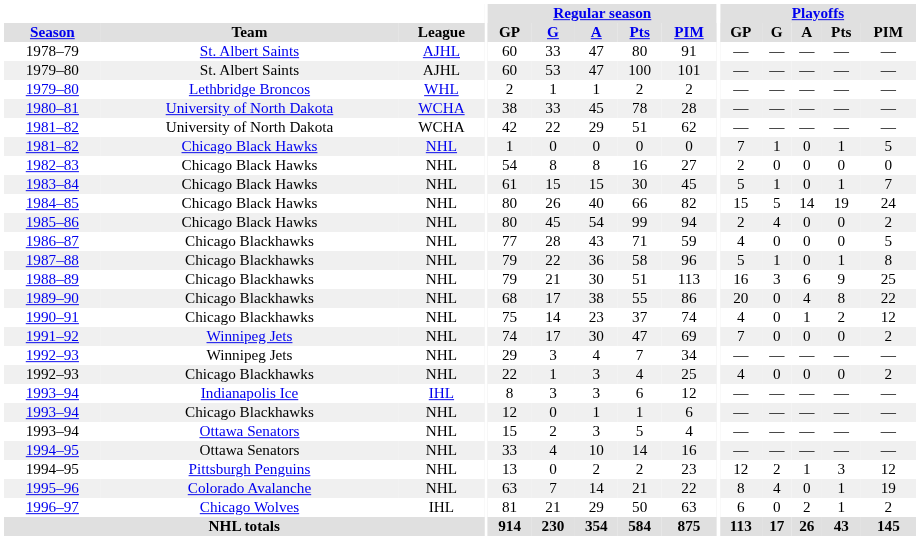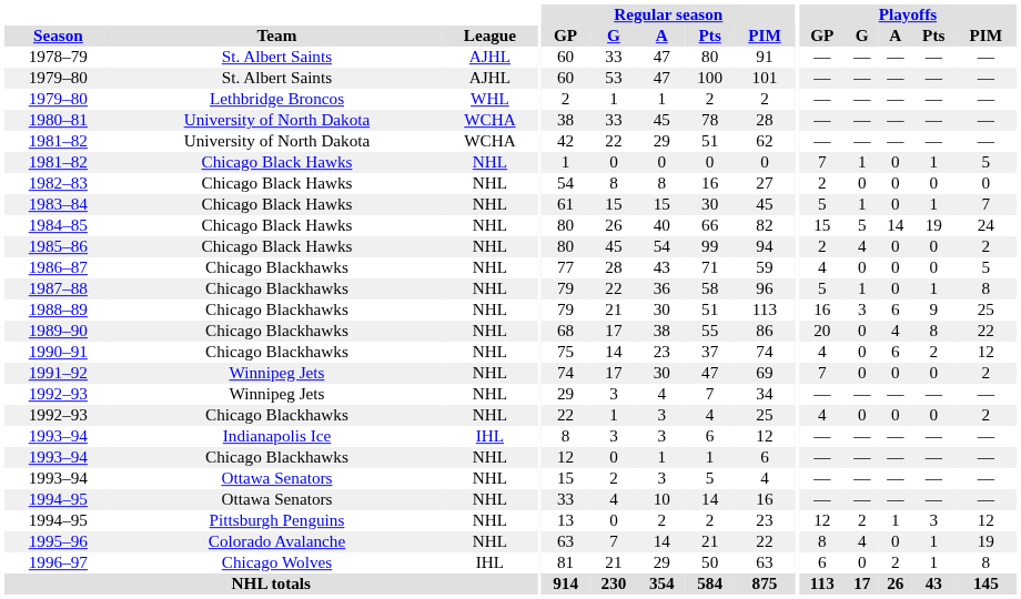 <table border="0" cellpadding="1" cellspacing="0" style="text-align:center; width:60em">
 <tr bgcolor="#e0e0e0">
 <th colspan="3" bgcolor="#ffffff"></th>
 <th rowspan="100" bgcolor="#ffffff"></th>
 <th colspan="5"><a href='#'>Regular season</a></th>
 <th rowspan="100" bgcolor="#ffffff"></th>
 <th colspan="5"><a href='#'>Playoffs</a></th>
 </tr>
 <tr bgcolor="#e0e0e0">
 <th><a href='#'>Season</a></th>
 <th>Team</th>
 <th>League</th>
 <th>GP</th>
 <th><a href='#'>G</a></th>
 <th><a href='#'>A</a></th>
 <th><a href='#'>Pts</a></th>
 <th><a href='#'>PIM</a></th>
 <th>GP</th>
 <th>G</th>
 <th>A</th>
 <th>Pts</th>
 <th>PIM</th>
 </tr>
 <tr>
 <td>1978–79</td>
 <td><a href='#'>St. Albert Saints</a></td>
 <td><a href='#'>AJHL</a></td>
 <td>60</td>
 <td>33</td>
 <td>47</td>
 <td>80</td>
 <td>91</td>
 <td>—</td>
 <td>—</td>
 <td>—</td>
 <td>—</td>
 <td>—</td>
 </tr>
 <tr bgcolor="#f0f0f0">
 <td>1979–80</td>
 <td>St. Albert Saints</td>
 <td>AJHL</td>
 <td>60</td>
 <td>53</td>
 <td>47</td>
 <td>100</td>
 <td>101</td>
 <td>—</td>
 <td>—</td>
 <td>—</td>
 <td>—</td>
 <td>—</td>
 </tr>
 <tr>
 <td><a href='#'>1979–80</a></td>
 <td><a href='#'>Lethbridge Broncos</a></td>
 <td><a href='#'>WHL</a></td>
 <td>2</td>
 <td>1</td>
 <td>1</td>
 <td>2</td>
 <td>2</td>
 <td>—</td>
 <td>—</td>
 <td>—</td>
 <td>—</td>
 <td>—</td>
 </tr>
 <tr bgcolor="#f0f0f0">
 <td><a href='#'>1980–81</a></td>
 <td><a href='#'>University of North Dakota</a></td>
 <td><a href='#'>WCHA</a></td>
 <td>38</td>
 <td>33</td>
 <td>45</td>
 <td>78</td>
 <td>28</td>
 <td>—</td>
 <td>—</td>
 <td>—</td>
 <td>—</td>
 <td>—</td>
 </tr>
 <tr>
 <td><a href='#'>1981–82</a></td>
 <td>University of North Dakota</td>
 <td>WCHA</td>
 <td>42</td>
 <td>22</td>
 <td>29</td>
 <td>51</td>
 <td>62</td>
 <td>—</td>
 <td>—</td>
 <td>—</td>
 <td>—</td>
 <td>—</td>
 </tr>
 <tr bgcolor="#f0f0f0">
 <td><a href='#'>1981–82</a></td>
 <td><a href='#'>Chicago Black Hawks</a></td>
 <td><a href='#'>NHL</a></td>
 <td>1</td>
 <td>0</td>
 <td>0</td>
 <td>0</td>
 <td>0</td>
 <td>7</td>
 <td>1</td>
 <td>0</td>
 <td>1</td>
 <td>5</td>
 </tr>
 <tr>
 <td><a href='#'>1982–83</a></td>
 <td>Chicago Black Hawks</td>
 <td>NHL</td>
 <td>54</td>
 <td>8</td>
 <td>8</td>
 <td>16</td>
 <td>27</td>
 <td>2</td>
 <td>0</td>
 <td>0</td>
 <td>0</td>
 <td>0</td>
 </tr>
 <tr bgcolor="#f0f0f0">
 <td><a href='#'>1983–84</a></td>
 <td>Chicago Black Hawks</td>
 <td>NHL</td>
 <td>61</td>
 <td>15</td>
 <td>15</td>
 <td>30</td>
 <td>45</td>
 <td>5</td>
 <td>1</td>
 <td>0</td>
 <td>1</td>
 <td>7</td>
 </tr>
 <tr>
 <td><a href='#'>1984–85</a></td>
 <td>Chicago Black Hawks</td>
 <td>NHL</td>
 <td>80</td>
 <td>26</td>
 <td>40</td>
 <td>66</td>
 <td>82</td>
 <td>15</td>
 <td>5</td>
 <td>14</td>
 <td>19</td>
 <td>24</td>
 </tr>
 <tr bgcolor="#f0f0f0">
 <td><a href='#'>1985–86</a></td>
 <td>Chicago Black Hawks</td>
 <td>NHL</td>
 <td>80</td>
 <td>45</td>
 <td>54</td>
 <td>99</td>
 <td>94</td>
 <td>2</td>
 <td>4</td>
 <td>0</td>
 <td>0</td>
 <td>2</td>
 </tr>
 <tr>
 <td><a href='#'>1986–87</a></td>
 <td>Chicago Blackhawks</td>
 <td>NHL</td>
 <td>77</td>
 <td>28</td>
 <td>43</td>
 <td>71</td>
 <td>59</td>
 <td>4</td>
 <td>0</td>
 <td>0</td>
 <td>0</td>
 <td>5</td>
 </tr>
 <tr bgcolor="#f0f0f0">
 <td><a href='#'>1987–88</a></td>
 <td>Chicago Blackhawks</td>
 <td>NHL</td>
 <td>79</td>
 <td>22</td>
 <td>36</td>
 <td>58</td>
 <td>96</td>
 <td>5</td>
 <td>1</td>
 <td>0</td>
 <td>1</td>
 <td>8</td>
 </tr>
 <tr>
 <td><a href='#'>1988–89</a></td>
 <td>Chicago Blackhawks</td>
 <td>NHL</td>
 <td>79</td>
 <td>21</td>
 <td>30</td>
 <td>51</td>
 <td>113</td>
 <td>16</td>
 <td>3</td>
 <td>6</td>
 <td>9</td>
 <td>25</td>
 </tr>
 <tr bgcolor="#f0f0f0">
 <td><a href='#'>1989–90</a></td>
 <td>Chicago Blackhawks</td>
 <td>NHL</td>
 <td>68</td>
 <td>17</td>
 <td>38</td>
 <td>55</td>
 <td>86</td>
 <td>20</td>
 <td>0</td>
 <td>4</td>
 <td>8</td>
 <td>22</td>
 </tr>
 <tr>
 <td><a href='#'>1990–91</a></td>
 <td>Chicago Blackhawks</td>
 <td>NHL</td>
 <td>75</td>
 <td>14</td>
 <td>23</td>
 <td>37</td>
 <td>74</td>
 <td>4</td>
 <td>0</td>
-<td>1</td>
+<td>6</td>
 <td>2</td>
 <td>12</td>
 </tr>
 <tr bgcolor="#f0f0f0">
 <td><a href='#'>1991–92</a></td>
 <td><a href='#'>Winnipeg Jets</a></td>
 <td>NHL</td>
 <td>74</td>
 <td>17</td>
 <td>30</td>
 <td>47</td>
 <td>69</td>
 <td>7</td>
 <td>0</td>
 <td>0</td>
 <td>0</td>
 <td>2</td>
 </tr>
 <tr>
 <td><a href='#'>1992–93</a></td>
 <td>Winnipeg Jets</td>
 <td>NHL</td>
 <td>29</td>
 <td>3</td>
 <td>4</td>
 <td>7</td>
 <td>34</td>
 <td>—</td>
 <td>—</td>
 <td>—</td>
 <td>—</td>
 <td>—</td>
 </tr>
 <tr bgcolor="#f0f0f0">
 <td>1992–93</td>
 <td>Chicago Blackhawks</td>
 <td>NHL</td>
 <td>22</td>
 <td>1</td>
 <td>3</td>
 <td>4</td>
 <td>25</td>
 <td>4</td>
 <td>0</td>
 <td>0</td>
 <td>0</td>
 <td>2</td>
 </tr>
 <tr>
 <td><a href='#'>1993–94</a></td>
 <td><a href='#'>Indianapolis Ice</a></td>
 <td><a href='#'>IHL</a></td>
 <td>8</td>
 <td>3</td>
 <td>3</td>
 <td>6</td>
 <td>12</td>
 <td>—</td>
 <td>—</td>
 <td>—</td>
 <td>—</td>
 <td>—</td>
 </tr>
 <tr bgcolor="#f0f0f0">
 <td><a href='#'>1993–94</a></td>
 <td>Chicago Blackhawks</td>
 <td>NHL</td>
 <td>12</td>
 <td>0</td>
 <td>1</td>
 <td>1</td>
 <td>6</td>
 <td>—</td>
 <td>—</td>
 <td>—</td>
 <td>—</td>
 <td>—</td>
 </tr>
 <tr>
 <td>1993–94</td>
 <td><a href='#'>Ottawa Senators</a></td>
 <td>NHL</td>
 <td>15</td>
 <td>2</td>
 <td>3</td>
 <td>5</td>
 <td>4</td>
 <td>—</td>
 <td>—</td>
 <td>—</td>
 <td>—</td>
 <td>—</td>
 </tr>
 <tr bgcolor="#f0f0f0">
 <td><a href='#'>1994–95</a></td>
 <td>Ottawa Senators</td>
 <td>NHL</td>
 <td>33</td>
 <td>4</td>
 <td>10</td>
 <td>14</td>
 <td>16</td>
 <td>—</td>
 <td>—</td>
 <td>—</td>
 <td>—</td>
 <td>—</td>
 </tr>
 <tr>
 <td>1994–95</td>
 <td><a href='#'>Pittsburgh Penguins</a></td>
 <td>NHL</td>
 <td>13</td>
 <td>0</td>
 <td>2</td>
 <td>2</td>
 <td>23</td>
 <td>12</td>
 <td>2</td>
 <td>1</td>
 <td>3</td>
 <td>12</td>
 </tr>
 <tr bgcolor="#f0f0f0">
 <td><a href='#'>1995–96</a></td>
 <td><a href='#'>Colorado Avalanche</a></td>
 <td>NHL</td>
 <td>63</td>
 <td>7</td>
 <td>14</td>
 <td>21</td>
 <td>22</td>
 <td>8</td>
 <td>4</td>
 <td>0</td>
 <td>1</td>
 <td>19</td>
 </tr>
 <tr>
 <td><a href='#'>1996–97</a></td>
 <td><a href='#'>Chicago Wolves</a></td>
 <td>IHL</td>
 <td>81</td>
 <td>21</td>
 <td>29</td>
 <td>50</td>
 <td>63</td>
 <td>6</td>
 <td>0</td>
 <td>2</td>
 <td>1</td>
-<td>2</td>
+<td>8</td>
 </tr>
 <tr bgcolor="#e0e0e0">
 <th colspan="3">NHL totals</th>
 <th>914</th>
 <th>230</th>
 <th>354</th>
 <th>584</th>
 <th>875</th>
 <th>113</th>
 <th>17</th>
 <th>26</th>
 <th>43</th>
 <th>145</th>
 </tr>
 </table>
